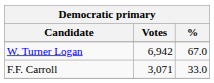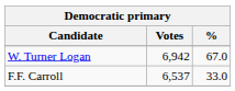 <table class="wikitable" align="left" style="margin: 1em 1em 1em 0; font-size: 95%;">
 <tr>
 <th colspan="3">Democratic primary</th>
 </tr>
 <tr>
 <th colspan="1" style="width: 170px">Candidate</th>
 <th style="width: 50px">Votes</th>
 <th style="width: 40px">%</th>
 </tr>
 <tr>
 </tr>
 <tr>
 <td><a href='#'>W. Turner Logan</a></td>
 <td align="right">6,942</td>
 <td align="right">67.0</td>
 </tr>
 <tr>
 <td>F.F. Carroll</td>
-<td align="right">3,071</td>
+<td align="right">6,537</td>
 <td align="right">33.0</td>
 </tr>
 <tr>
 </tr>
 </table>
